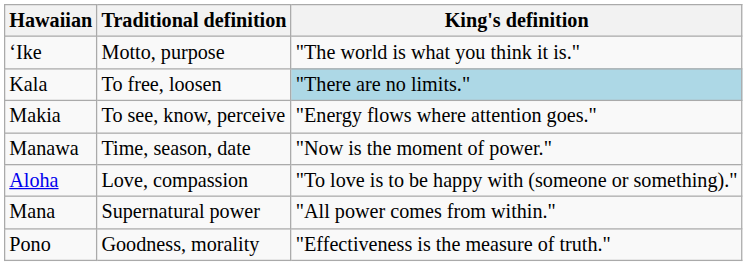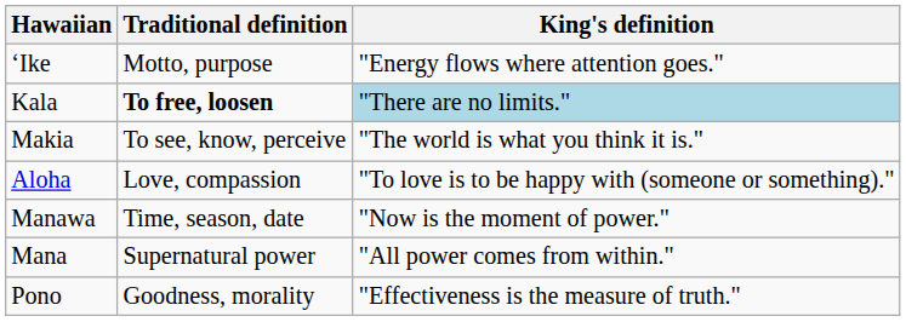 <table class="wikitable">
 <tr>
 <th>Hawaiian</th>
 <th>Traditional definition</th>
 <th>King's definition</th>
 </tr>
 <tr>
 <td>ʻIke</td>
 <td>Motto, purpose</td>
-<td>"The world is what you think it is."</td>
+<td>"Energy flows where attention goes."</td>
 </tr>
 <tr>
 <td>Kala</td>
-<td>To free, loosen</td>
+<td><strong>To free, loosen</strong></td>
 <td style="background: lightblue;">"There are no limits."</td>
 </tr>
 <tr>
 <td>Makia</td>
 <td>To see, know, perceive</td>
-<td>"Energy flows where attention goes."</td>
+<td>"The world is what you think it is."</td>
+</tr>
+<tr>
+<td><a href='#'>Aloha</a></td>
+<td>Love, compassion</td>
+<td>"To love is to be happy with (someone or something)."</td>
 </tr>
 <tr>
 <td>Manawa</td>
 <td>Time, season, date</td>
 <td>"Now is the moment of power."</td>
-</tr>
-<tr>
-<td><a href='#'>Aloha</a></td>
-<td>Love, compassion</td>
-<td>"To love is to be happy with (someone or something)."</td>
 </tr>
 <tr>
 <td>Mana</td>
 <td>Supernatural power</td>
 <td>"All power comes from within."</td>
 </tr>
 <tr>
 <td>Pono</td>
 <td>Goodness, morality</td>
 <td>"Effectiveness is the measure of truth."</td>
 </tr>
 </table>
